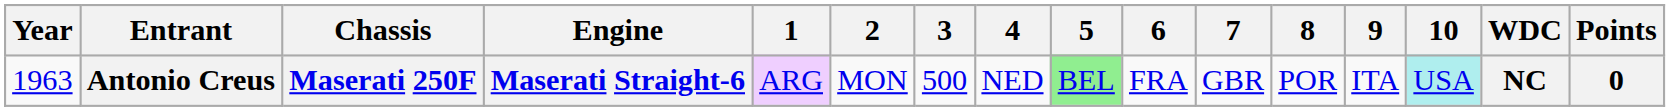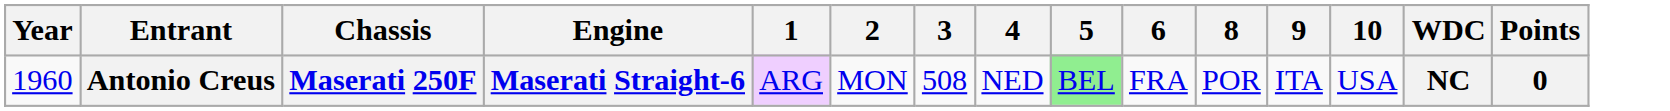 <table class="wikitable" style="text-align:center; font-size:90%">
 <tr>
 <th>Year</th>
 <th>Entrant</th>
 <th>Chassis</th>
 <th>Engine</th>
 <th>1</th>
 <th>2</th>
 <th>3</th>
 <th>4</th>
 <th>5</th>
 <th>6</th>
-<th>7</th>
 <th>8</th>
 <th>9</th>
 <th>10</th>
 <th>WDC</th>
 <th>Points</th>
 </tr>
 <tr>
-<td><a href='#'>1963</a></td>
+<td><a href='#'>1960</a></td>
 <th>Antonio Creus</th>
 <th><a href='#'>Maserati</a> <a href='#'>250F</a></th>
 <th><a href='#'>Maserati</a> <a href='#'>Straight-6</a></th>
 <td style="background:#EFCFFF;"><a href='#'>ARG</a><br></td>
 <td><a href='#'>MON</a></td>
-<td><a href='#'>500</a></td>
+<td><a href='#'>508</a></td>
 <td><a href='#'>NED</a></td>
 <td style="background: lightgreen;"><a href='#'>BEL</a></td>
 <td><a href='#'>FRA</a></td>
-<td><a href='#'>GBR</a></td>
 <td><a href='#'>POR</a></td>
 <td><a href='#'>ITA</a></td>
-<td style="background: paleturquoise;"><a href='#'>USA</a></td>
+<td><a href='#'>USA</a></td>
 <th>NC</th>
 <th>0</th>
 </tr>
 </table>
